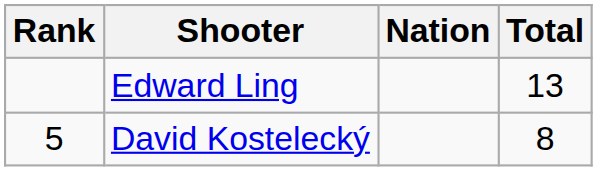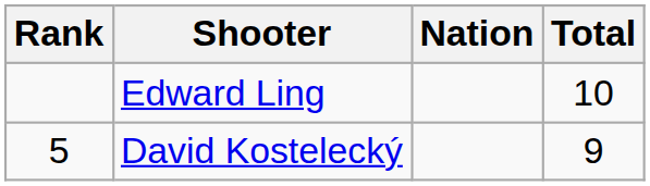 <table class="wikitable sortable" style="text-align:center">
 <tr>
 <th>Rank</th>
 <th>Shooter</th>
 <th>Nation</th>
 <th>Total</th>
 </tr>
 <tr>
 <td></td>
 <td align=left><a href='#'>Edward Ling</a></td>
 <td align="left"></td>
-<td>13</td>
+<td>10</td>
 </tr>
 <tr>
 <td>5</td>
 <td align=left><a href='#'>David Kostelecký</a></td>
 <td align="left"></td>
-<td>8</td>
+<td>9</td>
 </tr>
 </table>
